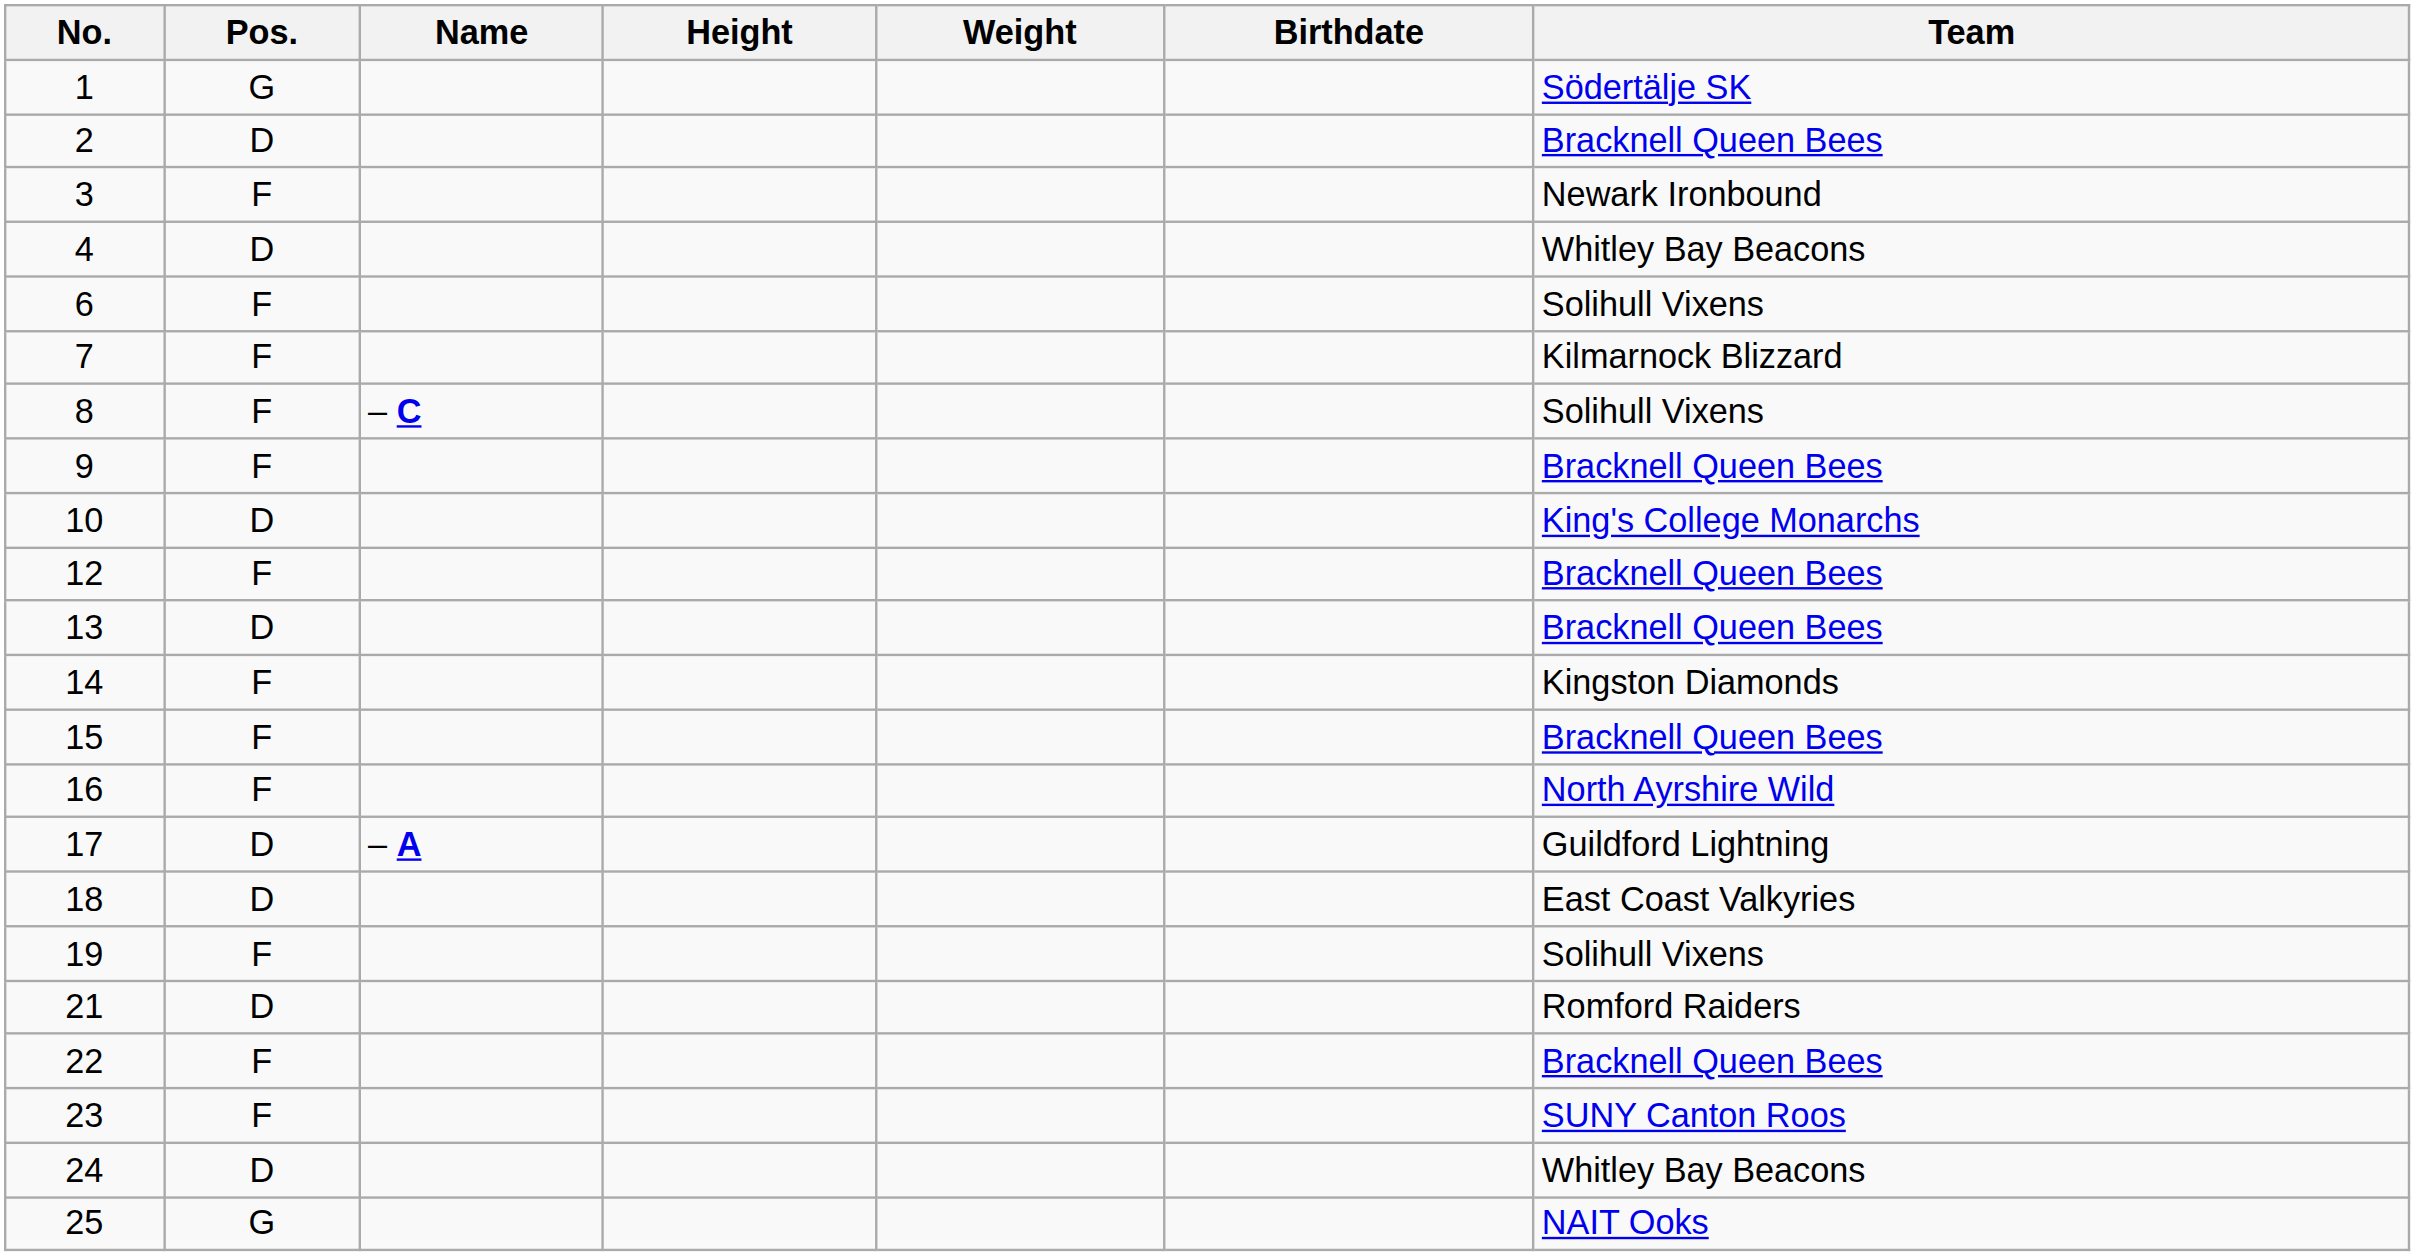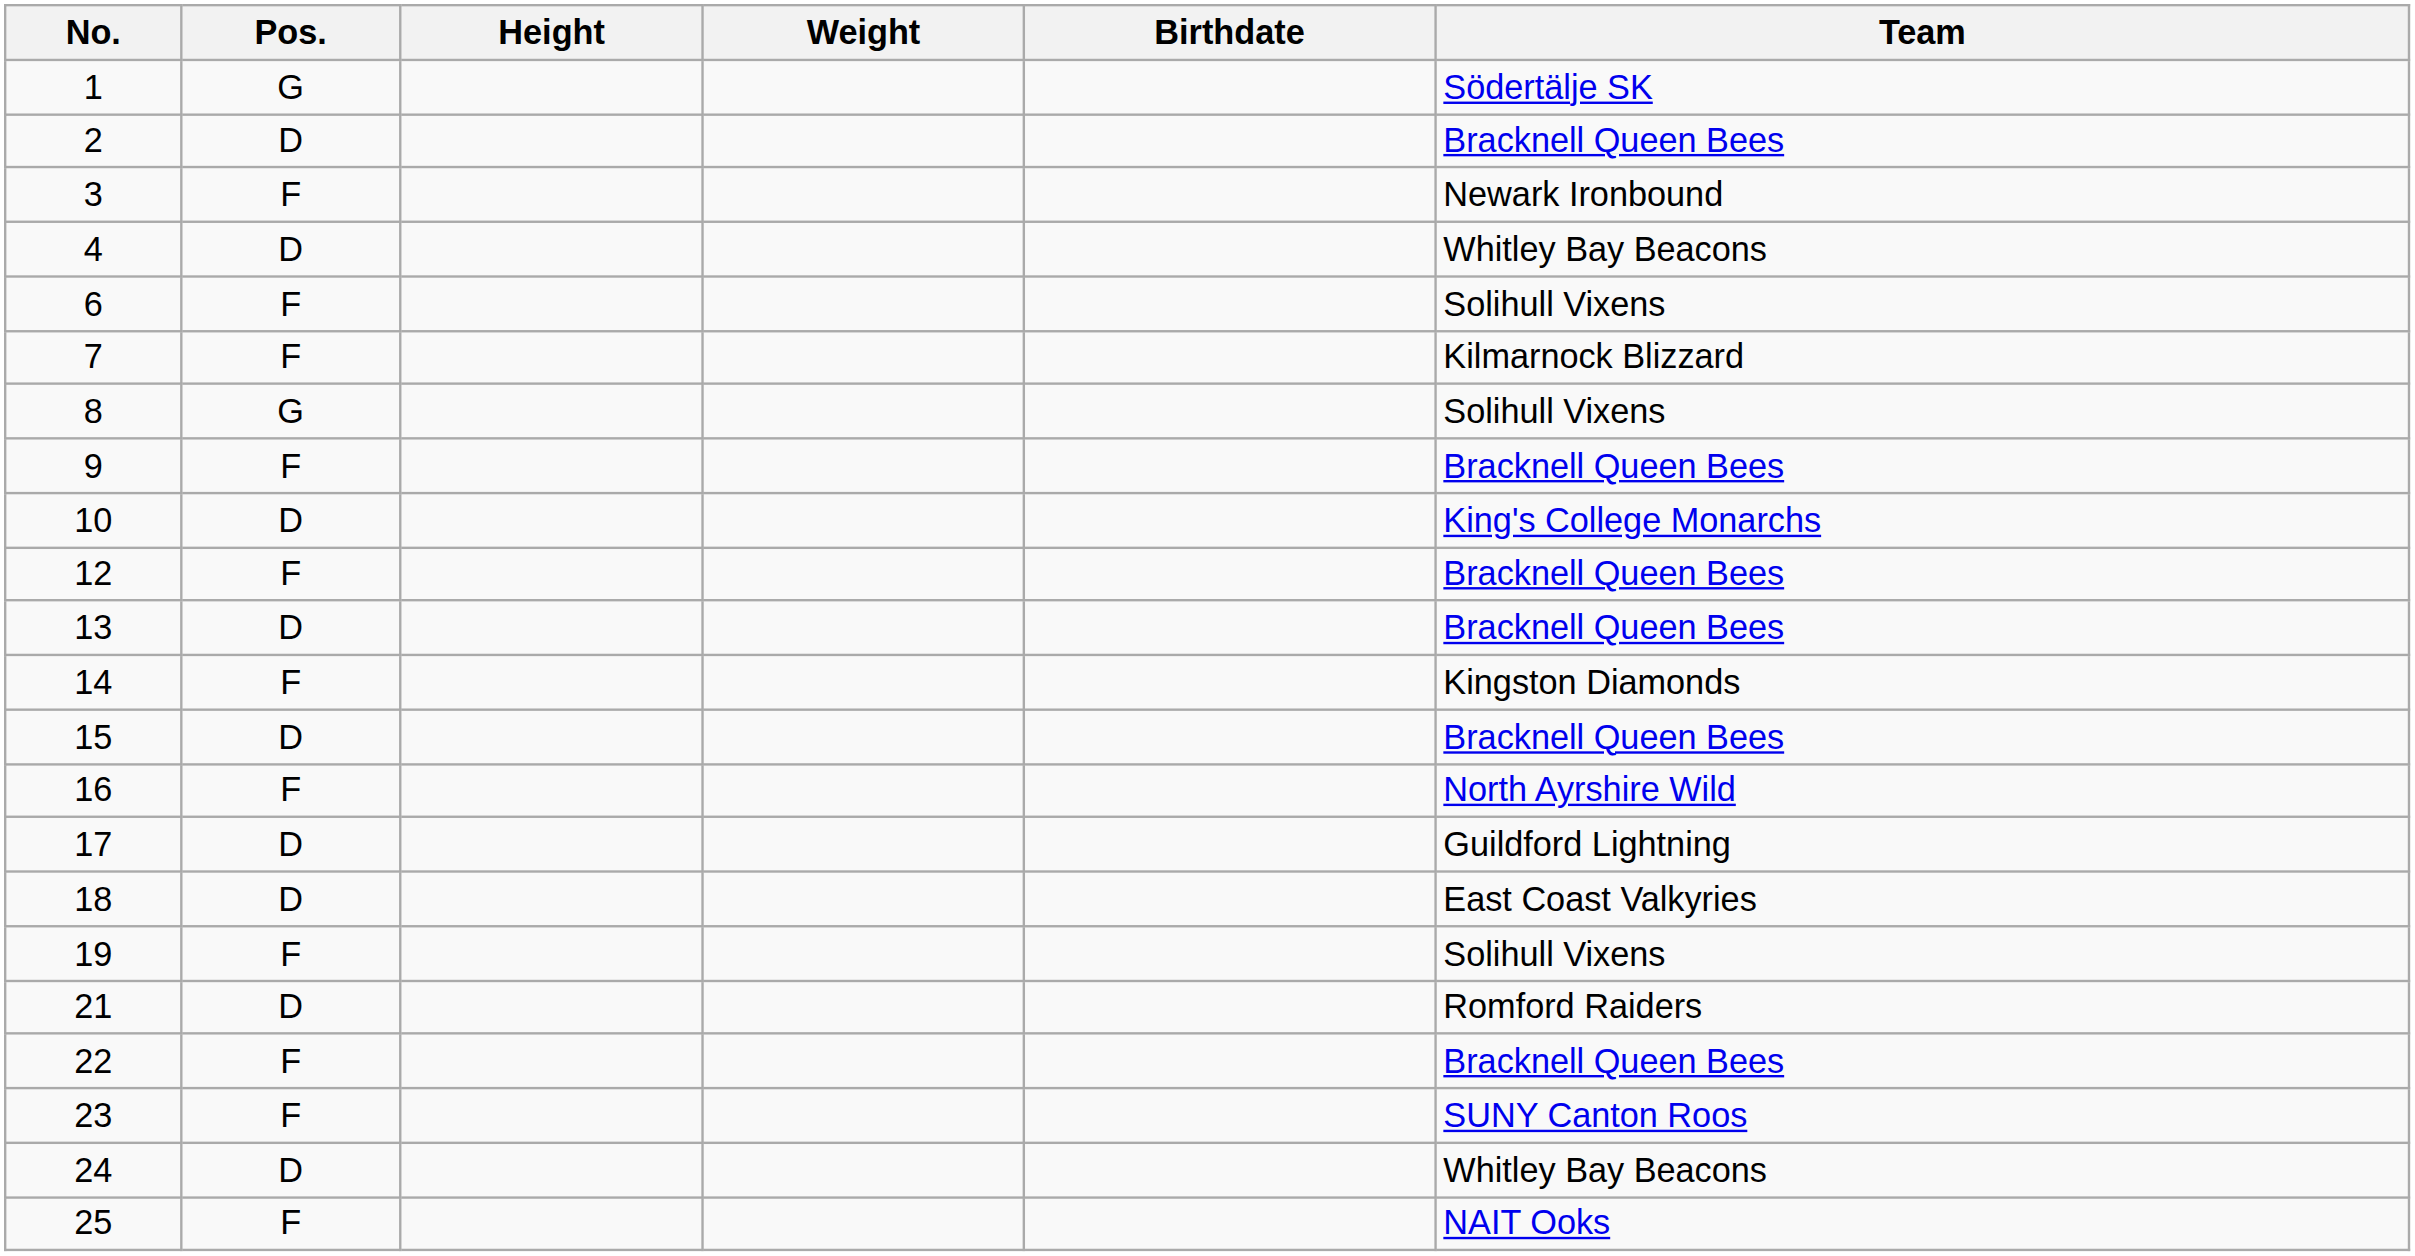 <table class="wikitable sortable" width="80%" style="font-size: 90%; text-align: center;">
 <tr>
 <th>No.</th>
 <th>Pos.</th>
-<th>Name</th>
 <th>Height</th>
 <th>Weight</th>
 <th>Birthdate</th>
 <th>Team</th>
 </tr>
 <tr>
 <td>1</td>
 <td>G</td>
-<td align=left></td>
 <td></td>
 <td></td>
 <td></td>
 <td align="left"> <a href='#'>Södertälje SK</a></td>
 </tr>
 <tr>
 <td>2</td>
 <td>D</td>
-<td align=left></td>
 <td></td>
 <td></td>
 <td></td>
 <td align="left"> <a href='#'>Bracknell Queen Bees</a></td>
 </tr>
 <tr>
 <td>3</td>
 <td>F</td>
-<td align=left></td>
 <td></td>
 <td></td>
 <td></td>
 <td align="left"> Newark Ironbound</td>
 </tr>
 <tr>
 <td>4</td>
 <td>D</td>
-<td align=left></td>
 <td></td>
 <td></td>
 <td></td>
 <td align="left"> Whitley Bay Beacons</td>
 </tr>
 <tr>
 <td>6</td>
 <td>F</td>
-<td align=left></td>
 <td></td>
 <td></td>
 <td></td>
 <td align="left"> Solihull Vixens</td>
 </tr>
 <tr>
 <td>7</td>
 <td>F</td>
-<td align=left></td>
 <td></td>
 <td></td>
 <td></td>
 <td align="left"> Kilmarnock Blizzard</td>
 </tr>
 <tr>
 <td>8</td>
-<td>F</td>
-<td align=left> – <a href='#'><strong>C</strong></a></td>
+<td>G</td>
 <td></td>
 <td></td>
 <td></td>
 <td align="left"> Solihull Vixens</td>
 </tr>
 <tr>
 <td>9</td>
 <td>F</td>
-<td align=left></td>
 <td></td>
 <td></td>
 <td></td>
 <td align="left"> <a href='#'>Bracknell Queen Bees</a></td>
 </tr>
 <tr>
 <td>10</td>
 <td>D</td>
-<td align=left></td>
 <td></td>
 <td></td>
 <td></td>
 <td align="left"> <a href='#'>King's College Monarchs</a></td>
 </tr>
 <tr>
 <td>12</td>
 <td>F</td>
-<td align=left></td>
 <td></td>
 <td></td>
 <td></td>
 <td align="left"> <a href='#'>Bracknell Queen Bees</a></td>
 </tr>
 <tr>
 <td>13</td>
 <td>D</td>
-<td align=left></td>
 <td></td>
 <td></td>
 <td></td>
 <td align="left"> <a href='#'>Bracknell Queen Bees</a></td>
 </tr>
 <tr>
 <td>14</td>
 <td>F</td>
-<td align=left></td>
 <td></td>
 <td></td>
 <td></td>
 <td align="left"> Kingston Diamonds</td>
 </tr>
 <tr>
 <td>15</td>
-<td>F</td>
-<td align=left></td>
+<td>D</td>
 <td></td>
 <td></td>
 <td></td>
 <td align="left"> <a href='#'>Bracknell Queen Bees</a></td>
 </tr>
 <tr>
 <td>16</td>
 <td>F</td>
-<td align=left></td>
 <td></td>
 <td></td>
 <td></td>
 <td align="left"> <a href='#'>North Ayrshire Wild</a></td>
 </tr>
 <tr>
 <td>17</td>
 <td>D</td>
-<td align=left> – <a href='#'><strong>A</strong></a></td>
 <td></td>
 <td></td>
 <td></td>
 <td align="left"> Guildford Lightning</td>
 </tr>
 <tr>
 <td>18</td>
 <td>D</td>
-<td align=left></td>
 <td></td>
 <td></td>
 <td></td>
 <td align="left"> East Coast Valkyries</td>
 </tr>
 <tr>
 <td>19</td>
 <td>F</td>
-<td align=left></td>
 <td></td>
 <td></td>
 <td></td>
 <td align="left"> Solihull Vixens</td>
 </tr>
 <tr>
 <td>21</td>
 <td>D</td>
-<td align=left></td>
 <td></td>
 <td></td>
 <td></td>
 <td align="left"> Romford Raiders</td>
 </tr>
 <tr>
 <td>22</td>
 <td>F</td>
-<td align=left></td>
 <td></td>
 <td></td>
 <td></td>
 <td align="left"> <a href='#'>Bracknell Queen Bees</a></td>
 </tr>
 <tr>
 <td>23</td>
 <td>F</td>
-<td align=left></td>
 <td></td>
 <td></td>
 <td></td>
 <td align="left"> <a href='#'>SUNY Canton Roos</a></td>
 </tr>
 <tr>
 <td>24</td>
 <td>D</td>
-<td align=left></td>
 <td></td>
 <td></td>
 <td></td>
 <td align="left"> Whitley Bay Beacons</td>
 </tr>
 <tr>
 <td>25</td>
-<td>G</td>
-<td align=left></td>
+<td>F</td>
 <td></td>
 <td></td>
 <td></td>
 <td align="left"> <a href='#'>NAIT Ooks</a></td>
 </tr>
 </table>
